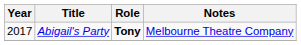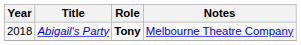 <table class="wikitable">
 <tr>
 <th>Year</th>
 <th>Title</th>
 <th>Role</th>
 <th>Notes</th>
 </tr>
 <tr>
-<td>2017</td>
+<td>2018</td>
 <td><em><a href='#'>Abigail's Party</a></em></td>
 <td><strong>Tony</strong></td>
 <td><a href='#'>Melbourne Theatre Company</a></td>
 </tr>
 <tr>
 </tr>
 </table>
